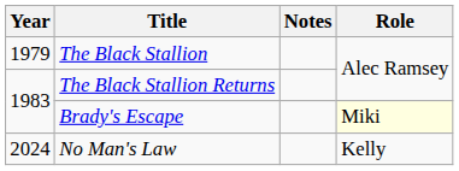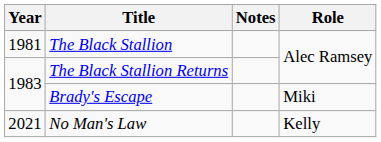 <table class="wikitable sortable">
 <tr>
 <th>Year</th>
 <th>Title</th>
 <th class="unsortable">Notes</th>
 <th>Role</th>
 </tr>
 <tr>
-<td>1979</td>
+<td>1981</td>
 <td><em><a href='#'>The Black Stallion</a></em></td>
 <td></td>
 <td rowspan="2">Alec Ramsey</td>
 </tr>
 <tr>
 <td rowspan="2">1983</td>
 <td><em><a href='#'>The Black Stallion Returns</a></em></td>
 <td></td>
 </tr>
 <tr>
 <td><em><a href='#'>Brady's Escape</a></em></td>
 <td></td>
-<td style="background: lightyellow;">Miki</td>
+<td>Miki</td>
 </tr>
 <tr>
-<td>2024</td>
+<td>2021</td>
 <td><em>No Man's Law</em></td>
 <td></td>
 <td>Kelly</td>
 </tr>
 </table>
